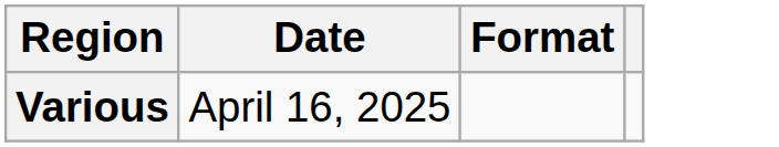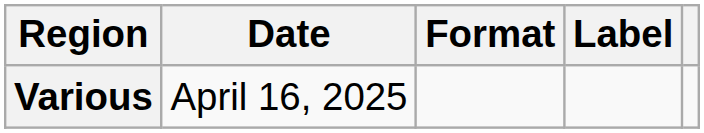 <table class="wikitable plainrowheaders">
 <tr>
 <th scope="col">Region</th>
 <th scope="col">Date</th>
 <th scope="col">Format</th>
+<th scope="col">Label</th>
 <th scope="col"></th>
 </tr>
 <tr>
 <th scope="row">Various</th>
 <td>April 16, 2025</td>
 <td></td>
+<td></td>
 <td align="center"></td>
 </tr>
 </table>
